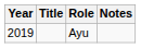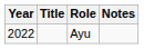 <table class="wikitable sortable">
 <tr>
 <th>Year</th>
 <th>Title</th>
 <th>Role</th>
 <th>Notes</th>
 </tr>
 <tr>
-<td>2019</td>
+<td>2022</td>
 <td><em></em></td>
 <td>Ayu</td>
 <td></td>
 </tr>
 </table>
